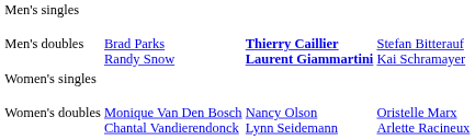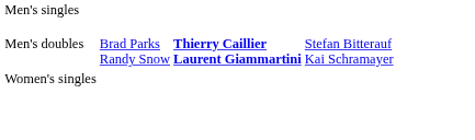 <table>
 <tr>
 <td>Men's singles <br></td>
 <td></td>
 <td></td>
 <td></td>
 </tr>
 <tr>
 <td>Men's doubles <br></td>
 <td valign=top> <br> <a href='#'>Brad Parks</a> <br> <a href='#'>Randy Snow</a></td>
 <td valign=top><strong> <br> <a href='#'>Thierry Caillier</a> <br> <a href='#'>Laurent Giammartini</a></strong></td>
 <td valign=top> <br> <a href='#'>Stefan Bitterauf</a> <br> <a href='#'>Kai Schramayer</a></td>
 </tr>
 <tr>
 <td>Women's singles <br></td>
 <td></td>
 <td></td>
 <td></td>
 </tr>
-<tr>
-<td>Women's doubles <br></td>
-<td valign=top> <br> <a href='#'>Monique Van Den Bosch</a> <br> <a href='#'>Chantal Vandierendonck</a></td>
-<td valign=top> <br> <a href='#'>Nancy Olson</a> <br> <a href='#'>Lynn Seidemann</a></td>
-<td valign=top> <br> <a href='#'>Oristelle Marx</a> <br> <a href='#'>Arlette Racineux</a></td>
-</tr>
 </table>
